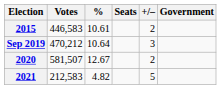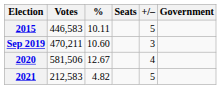 <table class=wikitable style=text-align:right>
 <tr>
 <th>Election</th>
 <th>Votes</th>
 <th>%</th>
 <th>Seats</th>
 <th>+/–</th>
 <th>Government</th>
 </tr>
 <tr>
 <th><a href='#'>2015</a></th>
 <td>446,583</td>
-<td>10.61</td>
+<td>10.11</td>
 <td></td>
-<td> 2</td>
+<td> 5</td>
 <td></td>
 </tr>
 <tr>
 <th><a href='#'>Sep 2019</a></th>
-<td>470,212</td>
-<td>10.64</td>
+<td>470,211</td>
+<td>10.60</td>
 <td></td>
 <td> 3</td>
 <td></td>
 </tr>
 <tr>
 <th><a href='#'>2020</a></th>
-<td>581,507</td>
+<td>581,506</td>
 <td>12.67</td>
 <td></td>
-<td> 2</td>
+<td> 4</td>
 <td></td>
 </tr>
 <tr>
 <th><a href='#'>2021</a></th>
 <td>212,583</td>
 <td>4.82</td>
 <td></td>
 <td> 5</td>
 <td></td>
 </tr>
 </table>
